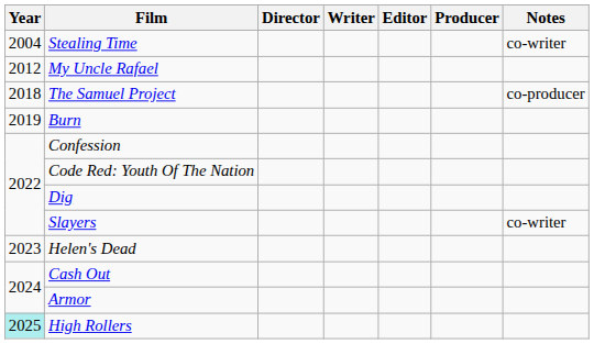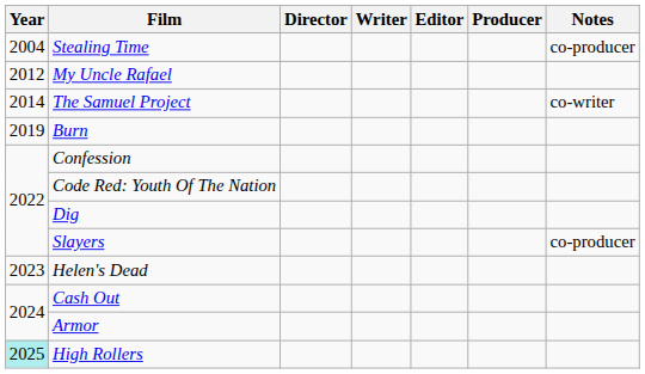 <table class="wikitable">
 <tr>
 <th>Year</th>
 <th>Film</th>
 <th>Director</th>
 <th>Writer</th>
 <th>Editor</th>
 <th>Producer</th>
 <th>Notes</th>
 </tr>
 <tr>
 <td>2004</td>
 <td><em><a href='#'>Stealing Time</a></em></td>
 <td></td>
 <td></td>
 <td></td>
 <td></td>
-<td>co-writer</td>
+<td>co-producer</td>
 </tr>
 <tr>
 <td>2012</td>
 <td><em><a href='#'>My Uncle Rafael</a></em></td>
 <td></td>
 <td></td>
 <td></td>
 <td></td>
 <td></td>
 </tr>
 <tr>
-<td>2018</td>
+<td>2014</td>
 <td><em><a href='#'>The Samuel Project</a></em></td>
 <td></td>
 <td></td>
 <td></td>
 <td></td>
-<td>co-producer</td>
+<td>co-writer</td>
 </tr>
 <tr>
 <td>2019</td>
 <td><em><a href='#'>Burn</a></em></td>
 <td></td>
 <td></td>
 <td></td>
 <td></td>
 <td></td>
 </tr>
 <tr>
 <td rowspan="4">2022</td>
 <td><em>Confession</em></td>
 <td></td>
 <td></td>
 <td></td>
 <td></td>
 <td></td>
 </tr>
 <tr>
 <td><em>Code Red: Youth Of The Nation</em></td>
 <td></td>
 <td></td>
 <td></td>
 <td></td>
 <td></td>
 </tr>
 <tr>
 <td><em><a href='#'>Dig</a></em></td>
 <td></td>
 <td></td>
 <td></td>
 <td></td>
 <td></td>
 </tr>
 <tr>
 <td><em><a href='#'>Slayers</a></em></td>
 <td></td>
 <td></td>
 <td></td>
 <td></td>
-<td>co-writer</td>
+<td>co-producer</td>
 </tr>
 <tr>
 <td>2023</td>
 <td><em>Helen's Dead</em></td>
 <td></td>
 <td></td>
 <td></td>
 <td></td>
 <td></td>
 </tr>
 <tr>
 <td rowspan="2">2024</td>
 <td><em><a href='#'>Cash Out</a></em></td>
 <td></td>
 <td></td>
 <td></td>
 <td></td>
 <td></td>
 </tr>
 <tr>
 <td><em><a href='#'>Armor</a></em></td>
 <td></td>
 <td></td>
 <td></td>
 <td></td>
 <td></td>
 </tr>
 <tr>
 <td style="background: paleturquoise;">2025</td>
 <td><em><a href='#'>High Rollers</a></em></td>
 <td></td>
 <td></td>
 <td></td>
 <td></td>
 <td></td>
 </tr>
 </table>
